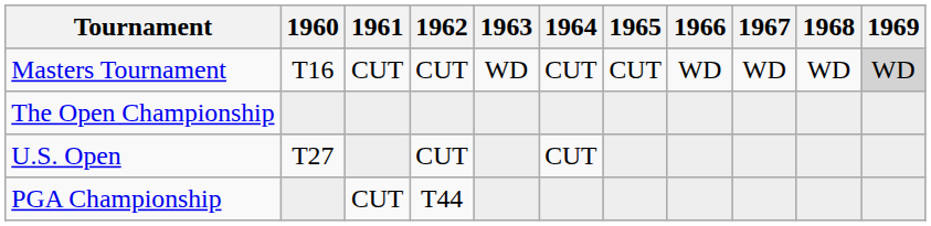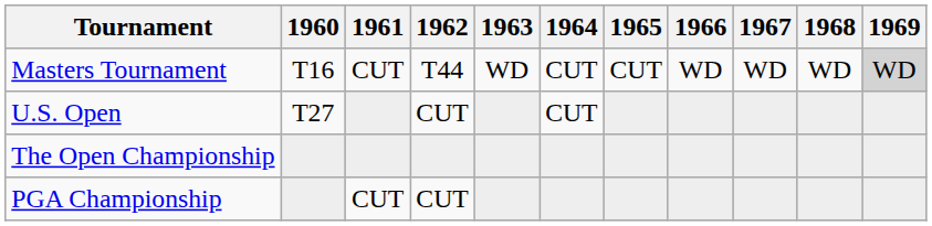 <table class="wikitable" style="font-size:95%;text-align:center;">
 <tr>
 <th>Tournament</th>
 <th>1960</th>
 <th>1961</th>
 <th>1962</th>
 <th>1963</th>
 <th>1964</th>
 <th>1965</th>
 <th>1966</th>
 <th>1967</th>
 <th>1968</th>
 <th>1969</th>
 </tr>
 <tr>
 <td align=left><a href='#'>Masters Tournament</a></td>
 <td>T16</td>
 <td>CUT</td>
-<td>CUT</td>
+<td>T44</td>
 <td>WD</td>
 <td>CUT</td>
 <td>CUT</td>
 <td>WD</td>
 <td>WD</td>
 <td>WD</td>
 <td style="background: lightgrey;">WD</td>
+</tr>
+<tr>
+<td align=left><a href='#'>U.S. Open</a></td>
+<td>T27</td>
+<td style="background:#eeeeee;"></td>
+<td>CUT</td>
+<td style="background:#eeeeee;"></td>
+<td>CUT</td>
+<td style="background:#eeeeee;"></td>
+<td style="background:#eeeeee;"></td>
+<td style="background:#eeeeee;"></td>
+<td style="background:#eeeeee;"></td>
+<td style="background:#eeeeee;"></td>
 </tr>
 <tr>
 <td align=left><a href='#'>The Open Championship</a></td>
 <td style="background:#eeeeee;"></td>
 <td style="background:#eeeeee;"></td>
 <td style="background:#eeeeee;"></td>
 <td style="background:#eeeeee;"></td>
 <td style="background:#eeeeee;"></td>
 <td style="background:#eeeeee;"></td>
 <td style="background:#eeeeee;"></td>
 <td style="background:#eeeeee;"></td>
 <td style="background:#eeeeee;"></td>
 <td style="background:#eeeeee;"></td>
 </tr>
 <tr>
-<td align=left><a href='#'>U.S. Open</a></td>
-<td>T27</td>
-<td style="background:#eeeeee;"></td>
-<td>CUT</td>
-<td style="background:#eeeeee;"></td>
-<td>CUT</td>
-<td style="background:#eeeeee;"></td>
-<td style="background:#eeeeee;"></td>
-<td style="background:#eeeeee;"></td>
-<td style="background:#eeeeee;"></td>
-<td style="background:#eeeeee;"></td>
-</tr>
-<tr>
 <td align=left><a href='#'>PGA Championship</a></td>
 <td style="background:#eeeeee;"></td>
 <td>CUT</td>
-<td>T44</td>
+<td>CUT</td>
 <td style="background:#eeeeee;"></td>
 <td style="background:#eeeeee;"></td>
 <td style="background:#eeeeee;"></td>
 <td style="background:#eeeeee;"></td>
 <td style="background:#eeeeee;"></td>
 <td style="background:#eeeeee;"></td>
 <td style="background:#eeeeee;"></td>
 </tr>
 </table>
